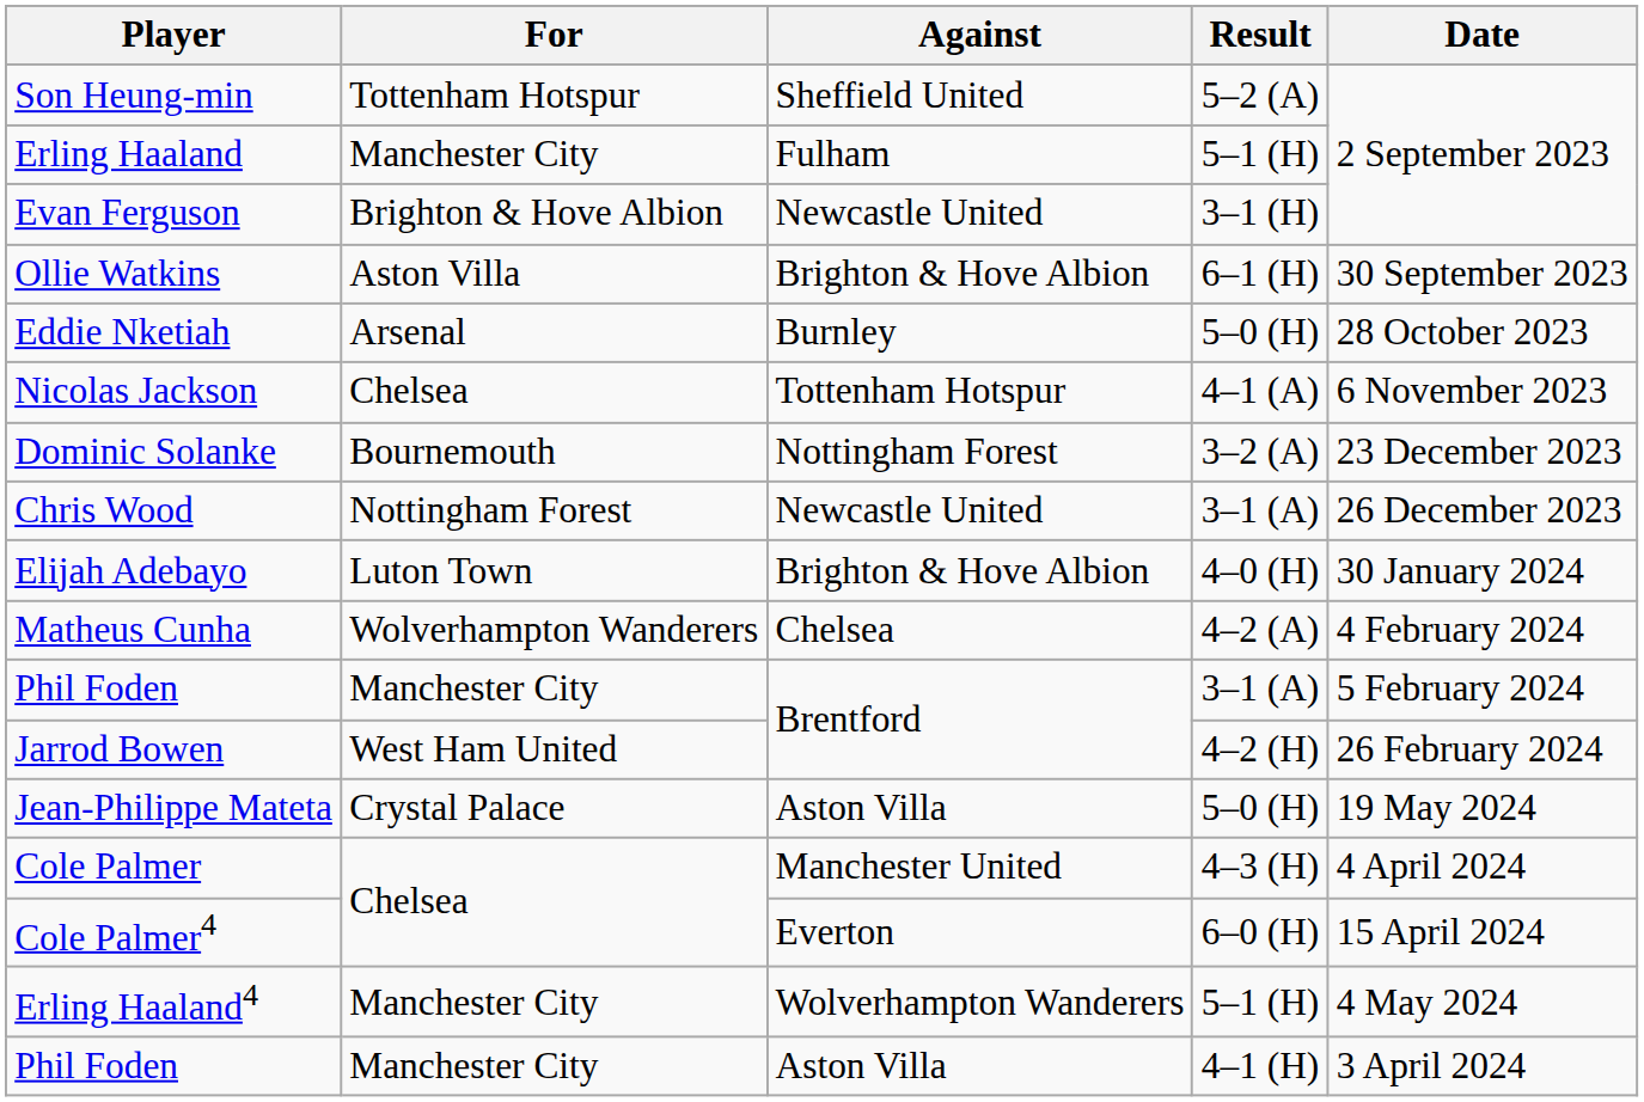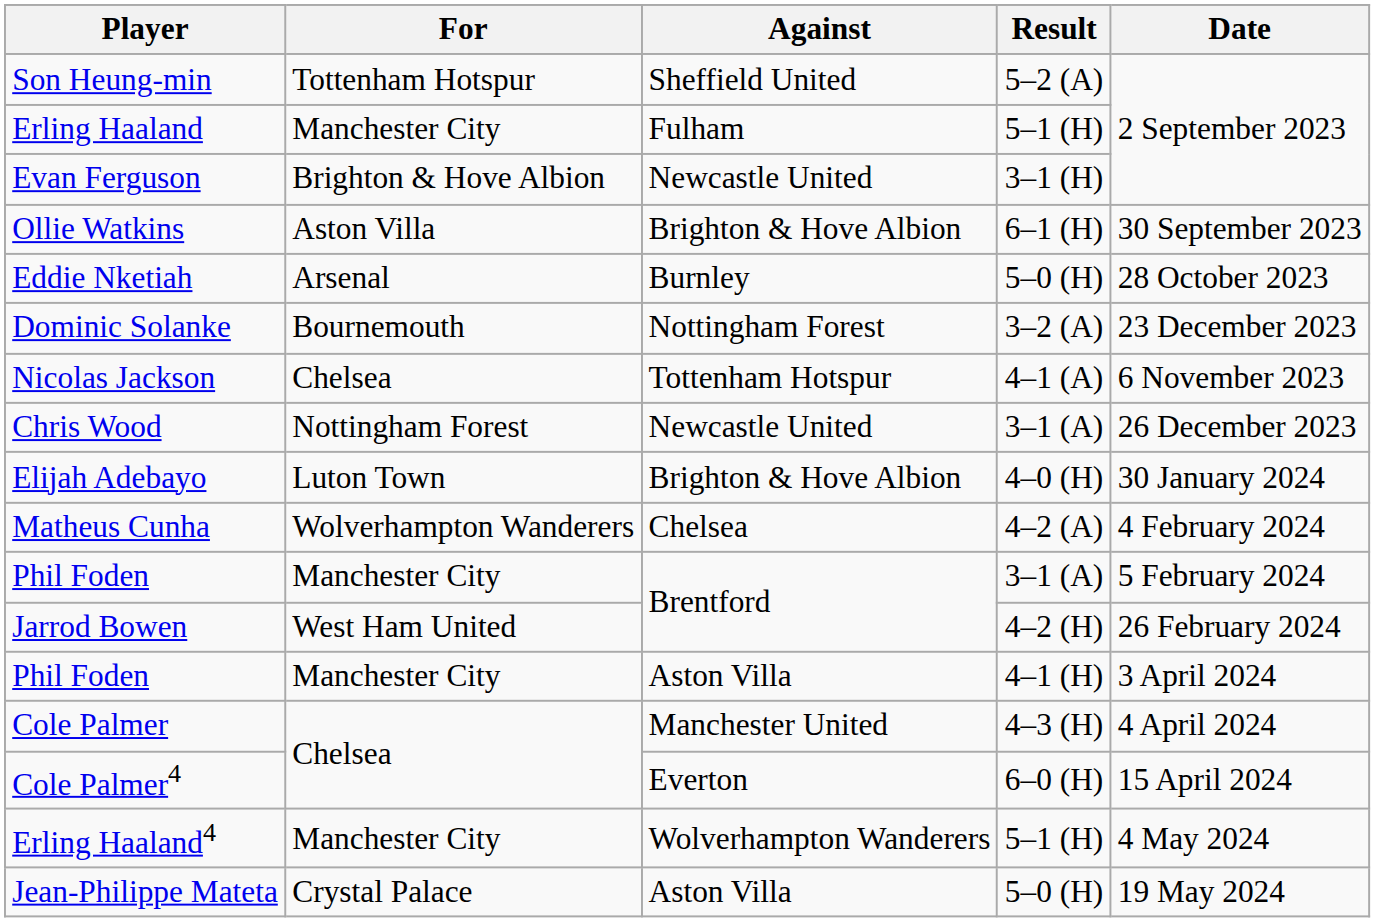 <table class="wikitable">
 <tr>
 <th>Player</th>
 <th>For</th>
 <th>Against</th>
 <th>Result</th>
 <th>Date</th>
 </tr>
 <tr>
 <td> <a href='#'>Son Heung-min</a></td>
 <td>Tottenham Hotspur</td>
 <td>Sheffield United</td>
 <td>5–2 (A)</td>
 <td rowspan="3">2 September 2023</td>
 </tr>
 <tr>
 <td> <a href='#'>Erling Haaland</a></td>
 <td>Manchester City</td>
 <td>Fulham</td>
 <td>5–1 (H)</td>
 </tr>
 <tr>
 <td> <a href='#'>Evan Ferguson</a></td>
 <td>Brighton & Hove Albion</td>
 <td>Newcastle United</td>
 <td>3–1 (H)</td>
 </tr>
 <tr>
 <td> <a href='#'>Ollie Watkins</a></td>
 <td>Aston Villa</td>
 <td>Brighton & Hove Albion</td>
 <td>6–1 (H)</td>
 <td>30 September 2023</td>
 </tr>
 <tr>
 <td> <a href='#'>Eddie Nketiah</a></td>
 <td>Arsenal</td>
 <td>Burnley</td>
 <td>5–0 (H)</td>
 <td>28 October 2023</td>
 </tr>
 <tr>
+<td> <a href='#'>Dominic Solanke</a></td>
+<td>Bournemouth</td>
+<td>Nottingham Forest</td>
+<td>3–2 (A)</td>
+<td>23 December 2023</td>
+</tr>
+<tr>
 <td> <a href='#'>Nicolas Jackson</a></td>
 <td>Chelsea</td>
 <td>Tottenham Hotspur</td>
 <td>4–1 (A)</td>
 <td>6 November 2023</td>
-</tr>
-<tr>
-<td> <a href='#'>Dominic Solanke</a></td>
-<td>Bournemouth</td>
-<td>Nottingham Forest</td>
-<td>3–2 (A)</td>
-<td>23 December 2023</td>
 </tr>
 <tr>
 <td> <a href='#'>Chris Wood</a></td>
 <td>Nottingham Forest</td>
 <td>Newcastle United</td>
 <td>3–1 (A)</td>
 <td>26 December 2023</td>
 </tr>
 <tr>
 <td> <a href='#'>Elijah Adebayo</a></td>
 <td>Luton Town</td>
 <td>Brighton & Hove Albion</td>
 <td>4–0 (H)</td>
 <td>30 January 2024</td>
 </tr>
 <tr>
 <td> <a href='#'>Matheus Cunha</a></td>
 <td>Wolverhampton Wanderers</td>
 <td>Chelsea</td>
 <td>4–2 (A)</td>
 <td>4 February 2024</td>
 </tr>
 <tr>
 <td> <a href='#'>Phil Foden</a></td>
 <td>Manchester City</td>
 <td rowspan="2">Brentford</td>
 <td>3–1 (A)</td>
 <td>5 February 2024</td>
 </tr>
 <tr>
 <td> <a href='#'>Jarrod Bowen</a></td>
 <td>West Ham United</td>
 <td>4–2 (H)</td>
 <td>26 February 2024</td>
 </tr>
 <tr>
-<td> <a href='#'>Jean-Philippe Mateta</a></td>
-<td>Crystal Palace</td>
+<td> <a href='#'>Phil Foden</a></td>
+<td>Manchester City</td>
 <td>Aston Villa</td>
-<td>5–0 (H)</td>
-<td>19 May 2024</td>
+<td>4–1 (H)</td>
+<td>3 April 2024</td>
 </tr>
 <tr>
 <td> <a href='#'>Cole Palmer</a></td>
 <td rowspan="2">Chelsea</td>
 <td>Manchester United</td>
 <td>4–3 (H)</td>
 <td>4 April 2024</td>
 </tr>
 <tr>
 <td> <a href='#'>Cole Palmer</a><sup>4</sup></td>
 <td>Everton</td>
 <td>6–0 (H)</td>
 <td>15 April 2024</td>
 </tr>
 <tr>
 <td> <a href='#'>Erling Haaland</a><sup>4</sup></td>
 <td>Manchester City</td>
 <td>Wolverhampton Wanderers</td>
 <td>5–1 (H)</td>
 <td>4 May 2024</td>
 </tr>
 <tr>
-<td> <a href='#'>Phil Foden</a></td>
-<td>Manchester City</td>
+<td> <a href='#'>Jean-Philippe Mateta</a></td>
+<td>Crystal Palace</td>
 <td>Aston Villa</td>
-<td>4–1 (H)</td>
-<td>3 April 2024</td>
+<td>5–0 (H)</td>
+<td>19 May 2024</td>
 </tr>
 </table>
